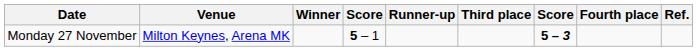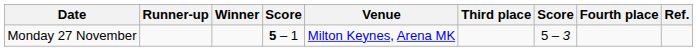 <table class="wikitable">
 <tr>
 <th>Date</th>
-<th>Venue</th>
+<th>Runner-up</th>
 <th>Winner</th>
 <th>Score</th>
-<th>Runner-up</th>
+<th>Venue</th>
 <th>Third place</th>
 <th>Score</th>
 <th>Fourth place</th>
 <th>Ref.</th>
 </tr>
 <tr>
 <td align=left>Monday 27 November</td>
+<td></td>
+<td align=right></td>
+<td align=center><strong>5</strong> – 1</td>
 <td> <a href='#'>Milton Keynes</a>, <a href='#'>Arena MK</a></td>
 <td align=right></td>
-<td align=center><strong>5</strong> – 1</td>
-<td></td>
-<td align=right></td>
-<td align=center><strong>5 – <em>3</em></strong></td>
+<td align=center>5 – <em>3</em></td>
 <td><em></em></td>
 <td align="center"></td>
 </tr>
 </table>
